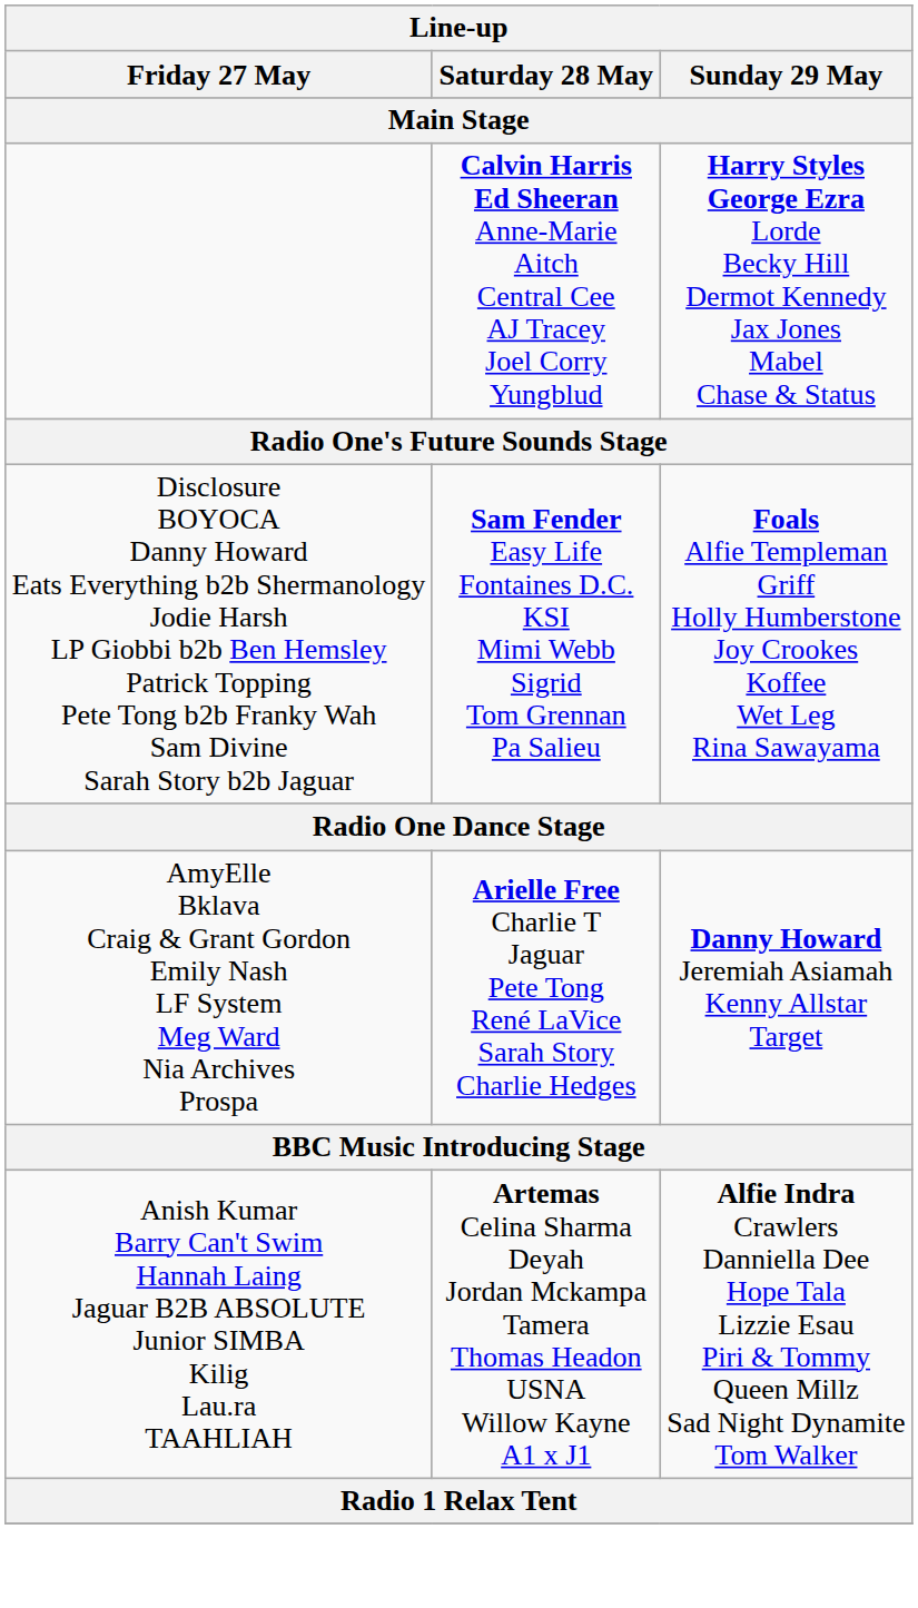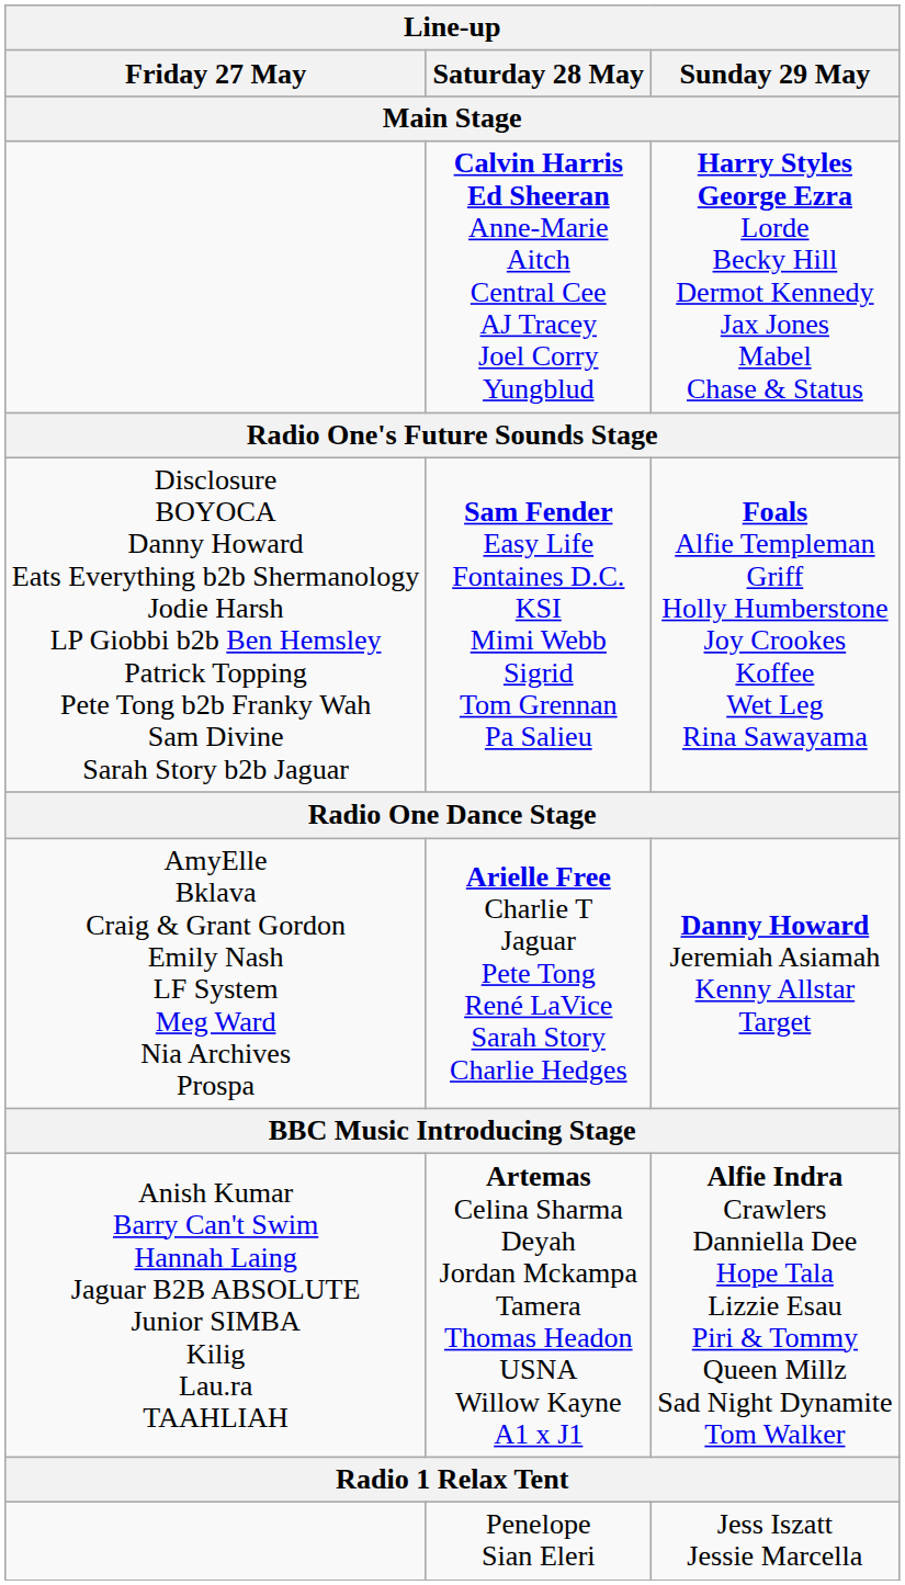 <table class="wikitable collapsible" style="text-align:center;">
 <tr>
 <th colspan="3">Line-up</th>
 </tr>
 <tr>
 <th>Friday 27 May</th>
 <th>Saturday 28 May</th>
 <th>Sunday 29 May</th>
 </tr>
 <tr>
 <th colspan="3">Main Stage</th>
 </tr>
 <tr>
 <td></td>
 <td><strong><a href='#'>Calvin Harris</a></strong><br><strong><a href='#'>Ed Sheeran</a></strong><br><a href='#'>Anne-Marie</a><br><a href='#'>Aitch</a><br><a href='#'>Central Cee</a><br><a href='#'>AJ Tracey</a><br><a href='#'>Joel Corry</a><br><a href='#'>Yungblud</a></td>
 <td><strong><a href='#'>Harry Styles</a></strong><br><strong><a href='#'>George Ezra</a></strong><br><a href='#'>Lorde</a><br><a href='#'>Becky Hill</a><br><a href='#'>Dermot Kennedy</a><br><a href='#'>Jax Jones</a><br><a href='#'>Mabel</a><br><a href='#'>Chase & Status</a></td>
 </tr>
 <tr>
 <th colspan="3">Radio One's Future Sounds Stage</th>
 </tr>
 <tr>
 <td>Disclosure<br>BOYOCA<br>Danny Howard<br>Eats Everything b2b Shermanology<br>Jodie Harsh<br>LP Giobbi b2b <a href='#'>Ben Hemsley</a><br>Patrick Topping<br>Pete Tong b2b Franky Wah<br>Sam Divine<br>Sarah Story b2b Jaguar</td>
 <td><strong><a href='#'>Sam Fender</a></strong><br><a href='#'>Easy Life</a><br><a href='#'>Fontaines D.C.</a><br><a href='#'>KSI</a><br><a href='#'>Mimi Webb</a><br><a href='#'>Sigrid</a><br><a href='#'>Tom Grennan</a><br><a href='#'>Pa Salieu</a></td>
 <td><strong><a href='#'>Foals</a></strong><br><a href='#'>Alfie Templeman</a><br><a href='#'>Griff</a><br><a href='#'>Holly Humberstone</a><br><a href='#'>Joy Crookes</a><br><a href='#'>Koffee</a><br><a href='#'>Wet Leg</a><br><a href='#'>Rina Sawayama</a></td>
 </tr>
 <tr>
 <th colspan="3">Radio One Dance Stage</th>
 </tr>
 <tr>
 <td>AmyElle<br>Bklava<br>Craig & Grant Gordon<br>Emily Nash<br>LF System<br><a href='#'>Meg Ward</a><br>Nia Archives<br>Prospa</td>
 <td><strong><a href='#'>Arielle Free</a></strong><br>Charlie T<br>Jaguar<br><a href='#'>Pete Tong</a><br><a href='#'>René LaVice</a><br><a href='#'>Sarah Story</a><br><a href='#'>Charlie Hedges</a></td>
 <td><strong><a href='#'>Danny Howard</a></strong><br>Jeremiah Asiamah<br><a href='#'>Kenny Allstar</a><br><a href='#'>Target</a></td>
 </tr>
 <tr>
 <th colspan="3">BBC Music Introducing Stage</th>
 </tr>
 <tr>
 <td>Anish Kumar<br><a href='#'>Barry Can't Swim</a><br><a href='#'>Hannah Laing</a><br>Jaguar B2B ABSOLUTE<br>Junior SIMBA<br>Kilig<br>Lau.ra<br>TAAHLIAH</td>
 <td><strong>Artemas</strong><br>Celina Sharma<br>Deyah<br>Jordan Mckampa<br>Tamera<br><a href='#'>Thomas Headon</a><br>USNA<br>Willow Kayne<br><a href='#'>A1 x J1</a></td>
 <td><strong>Alfie Indra</strong><br>Crawlers<br>Danniella Dee<br><a href='#'>Hope Tala</a><br>Lizzie Esau<br><a href='#'>Piri & Tommy</a><br>Queen Millz<br>Sad Night Dynamite<br><a href='#'>Tom Walker</a></td>
 </tr>
 <tr>
 <th colspan="3">Radio 1 Relax Tent</th>
 </tr>
 <tr>
+<td></td>
+<td>Penelope<br>Sian Eleri</td>
+<td>Jess Iszatt<br>Jessie Marcella</td>
+</tr>
+<tr>
 </tr>
 </table>
